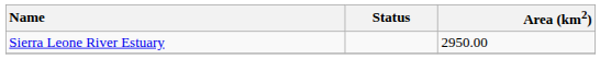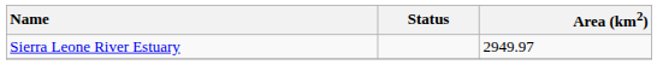 <table width="75%" class="wikitable" style="margin:0 0 1em 1em; clear:right; text-align:left" cellspacing="10" cellpadding="5">
 <tr>
 <th style="text-align:left">Name</th>
 <th style="text-align:centre">Status</th>
 <th style="text-align:right">Area (km<sup>2</sup>)</th>
 </tr>
 <tr ---->
 <td><a href='#'>Sierra Leone River Estuary</a></td>
 <td></td>
-<td align=left>2950.00</td>
+<td align=left>2949.97</td>
 </tr>
 <tr ---->
 </tr>
 </table>
